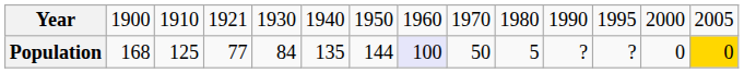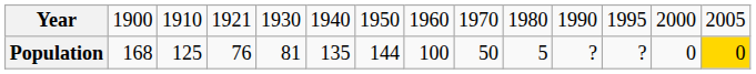 <table class="wikitable" style="text-align:right;">
 <tr>
 <th>Year</th>
 <td>1900</td>
 <td>1910</td>
 <td>1921</td>
 <td>1930</td>
 <td>1940</td>
 <td>1950</td>
 <td>1960</td>
 <td>1970</td>
 <td>1980</td>
 <td>1990</td>
 <td>1995</td>
 <td>2000</td>
 <td>2005</td>
 </tr>
 <tr>
 <th>Population</th>
 <td>168</td>
 <td>125</td>
-<td>77</td>
-<td>84</td>
+<td>76</td>
+<td>81</td>
 <td>135</td>
 <td>144</td>
-<td style="background: lavender;">100</td>
+<td>100</td>
 <td>50</td>
 <td>5</td>
 <td>?</td>
 <td>?</td>
 <td>0</td>
 <td style="background: gold;">0</td>
 </tr>
 </table>
